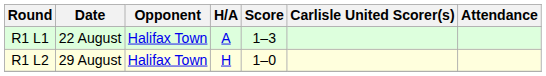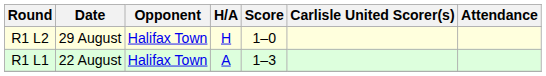 <table class="wikitable" style="text-align:center">
 <tr>
 <th>Round</th>
 <th>Date</th>
 <th>Opponent</th>
 <th>H/A</th>
 <th>Score</th>
 <th>Carlisle United Scorer(s)</th>
 <th>Attendance</th>
 </tr>
+<tr bgcolor=#ffffdd>
+<td>R1 L2</td>
+<td align=left>29 August</td>
+<td align=left><a href='#'>Halifax Town</a></td>
+<td><a href='#'>H</a></td>
+<td>1–0</td>
+<td align=left></td>
+<td></td>
+</tr>
 <tr bgcolor=#ddffdd>
 <td>R1 L1</td>
 <td align=left>22 August</td>
 <td align=left><a href='#'>Halifax Town</a></td>
 <td><a href='#'>A</a></td>
 <td>1–3</td>
 <td align=left></td>
 <td></td>
 </tr>
-<tr bgcolor=#ffffdd>
-<td>R1 L2</td>
-<td align=left>29 August</td>
-<td align=left><a href='#'>Halifax Town</a></td>
-<td><a href='#'>H</a></td>
-<td>1–0</td>
-<td align=left></td>
-<td></td>
-</tr>
 <tr>
 </tr>
 </table>
